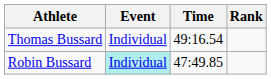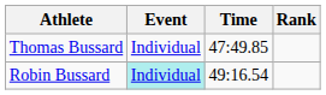 <table class="wikitable" style="font-size:90%">
 <tr>
 <th>Athlete</th>
 <th>Event</th>
 <th>Time</th>
 <th>Rank</th>
 </tr>
 <tr align=center>
 <td align=left><a href='#'>Thomas Bussard</a></td>
 <td align=left><a href='#'>Individual</a></td>
-<td>49:16.54</td>
+<td>47:49.85</td>
 <td></td>
 </tr>
 <tr align=center>
 <td align=left><a href='#'>Robin Bussard</a></td>
 <td align=left style="background: paleturquoise;"><a href='#'>Individual</a></td>
-<td>47:49.85</td>
+<td>49:16.54</td>
 <td></td>
 </tr>
 </table>
